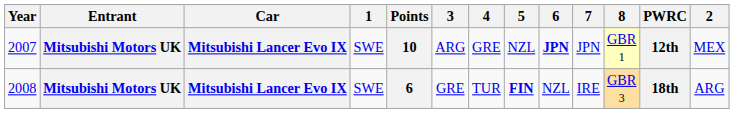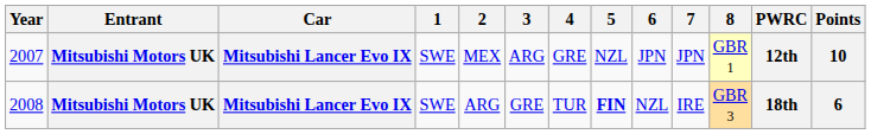 <table class="wikitable" style="text-align:center; font-size:85%;">
 <tr>
 <th>Year</th>
 <th>Entrant</th>
 <th>Car</th>
 <th>1</th>
-<th>Points</th>
+<th>2</th>
 <th>3</th>
 <th>4</th>
 <th>5</th>
 <th>6</th>
 <th>7</th>
 <th>8</th>
 <th>PWRC</th>
-<th>2</th>
+<th>Points</th>
 </tr>
 <tr>
 <td><a href='#'>2007</a></td>
 <th nowrap><a href='#'>Mitsubishi Motors</a> UK</th>
 <th nowrap><a href='#'>Mitsubishi Lancer Evo IX</a></th>
 <td><a href='#'>SWE</a></td>
-<th>10</th>
+<td><a href='#'>MEX</a></td>
 <td><a href='#'>ARG</a></td>
 <td><a href='#'>GRE</a></td>
 <td><a href='#'>NZL</a></td>
-<td><strong><a href='#'>JPN</a></strong></td>
+<td><a href='#'>JPN</a></td>
 <td><a href='#'>JPN</a></td>
 <td style="background:#FFFFBF;"><a href='#'>GBR</a><br><small>1</small></td>
 <th>12th</th>
-<td><a href='#'>MEX</a></td>
+<th>10</th>
 </tr>
 <tr>
 <td><a href='#'>2008</a></td>
 <th nowrap><a href='#'>Mitsubishi Motors</a> UK</th>
 <th nowrap><a href='#'>Mitsubishi Lancer Evo IX</a></th>
 <td><a href='#'>SWE</a></td>
-<th>6</th>
+<td><a href='#'>ARG</a></td>
 <td><a href='#'>GRE</a></td>
 <td><a href='#'>TUR</a></td>
 <td><strong><a href='#'>FIN</a></strong></td>
 <td><a href='#'>NZL</a></td>
 <td><a href='#'>IRE</a></td>
 <td style="background:#FFDF9F;"><a href='#'>GBR</a><br><small>3</small></td>
 <th>18th</th>
-<td><a href='#'>ARG</a></td>
+<th>6</th>
 </tr>
 </table>
